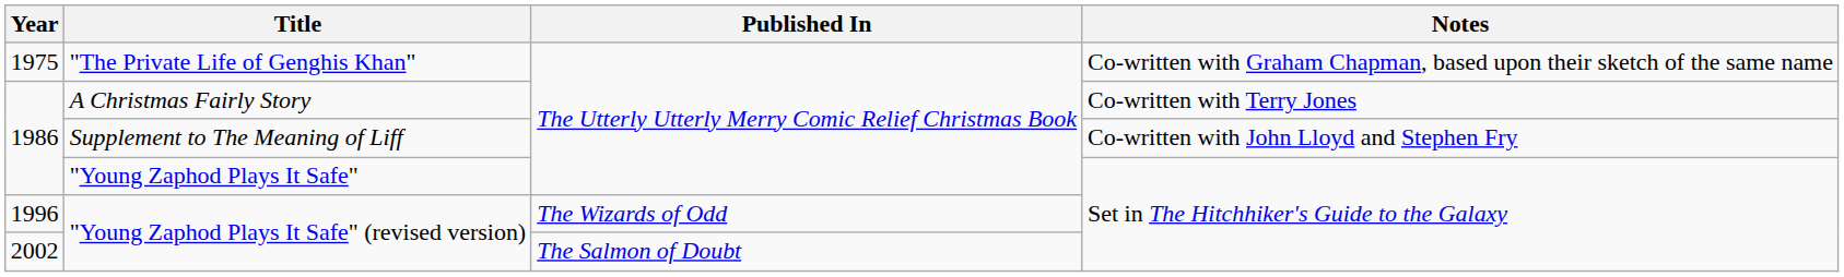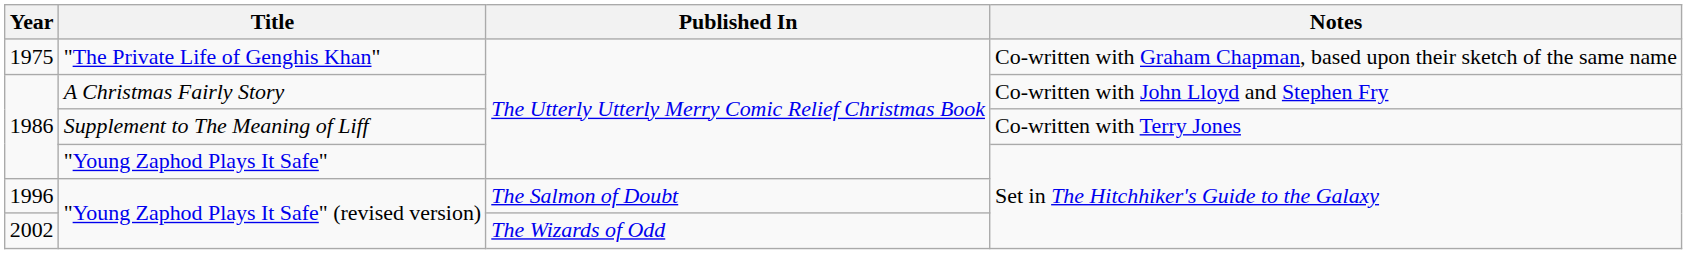 <table class="wikitable">
 <tr>
 <th>Year</th>
 <th>Title</th>
 <th>Published In</th>
 <th>Notes</th>
 </tr>
 <tr>
 <td>1975</td>
 <td>"<a href='#'>The Private Life of Genghis Khan</a>"</td>
 <td rowspan="4"><em><a href='#'>The Utterly Utterly Merry Comic Relief Christmas Book</a></em></td>
 <td>Co-written with <a href='#'>Graham Chapman</a>, based upon their sketch of the same name</td>
 </tr>
 <tr>
 <td rowspan="3">1986</td>
 <td><em>A Christmas Fairly Story</em></td>
-<td>Co-written with <a href='#'>Terry Jones</a></td>
+<td>Co-written with <a href='#'>John Lloyd</a> and <a href='#'>Stephen Fry</a></td>
 </tr>
 <tr>
 <td><em>Supplement to The Meaning of Liff</em></td>
-<td>Co-written with <a href='#'>John Lloyd</a> and <a href='#'>Stephen Fry</a></td>
+<td>Co-written with <a href='#'>Terry Jones</a></td>
 </tr>
 <tr>
 <td>"<a href='#'>Young Zaphod Plays It Safe</a>"</td>
 <td rowspan="3">Set in <em><a href='#'>The Hitchhiker's Guide to the Galaxy</a> </em></td>
 </tr>
 <tr>
 <td>1996</td>
 <td rowspan="2">"<a href='#'>Young Zaphod Plays It Safe</a>" (revised version)</td>
-<td><em><a href='#'>The Wizards of Odd</a></em></td>
+<td><em><a href='#'>The Salmon of Doubt</a></em></td>
 </tr>
 <tr>
 <td>2002</td>
-<td><em><a href='#'>The Salmon of Doubt</a></em></td>
+<td><em><a href='#'>The Wizards of Odd</a></em></td>
 </tr>
 </table>
